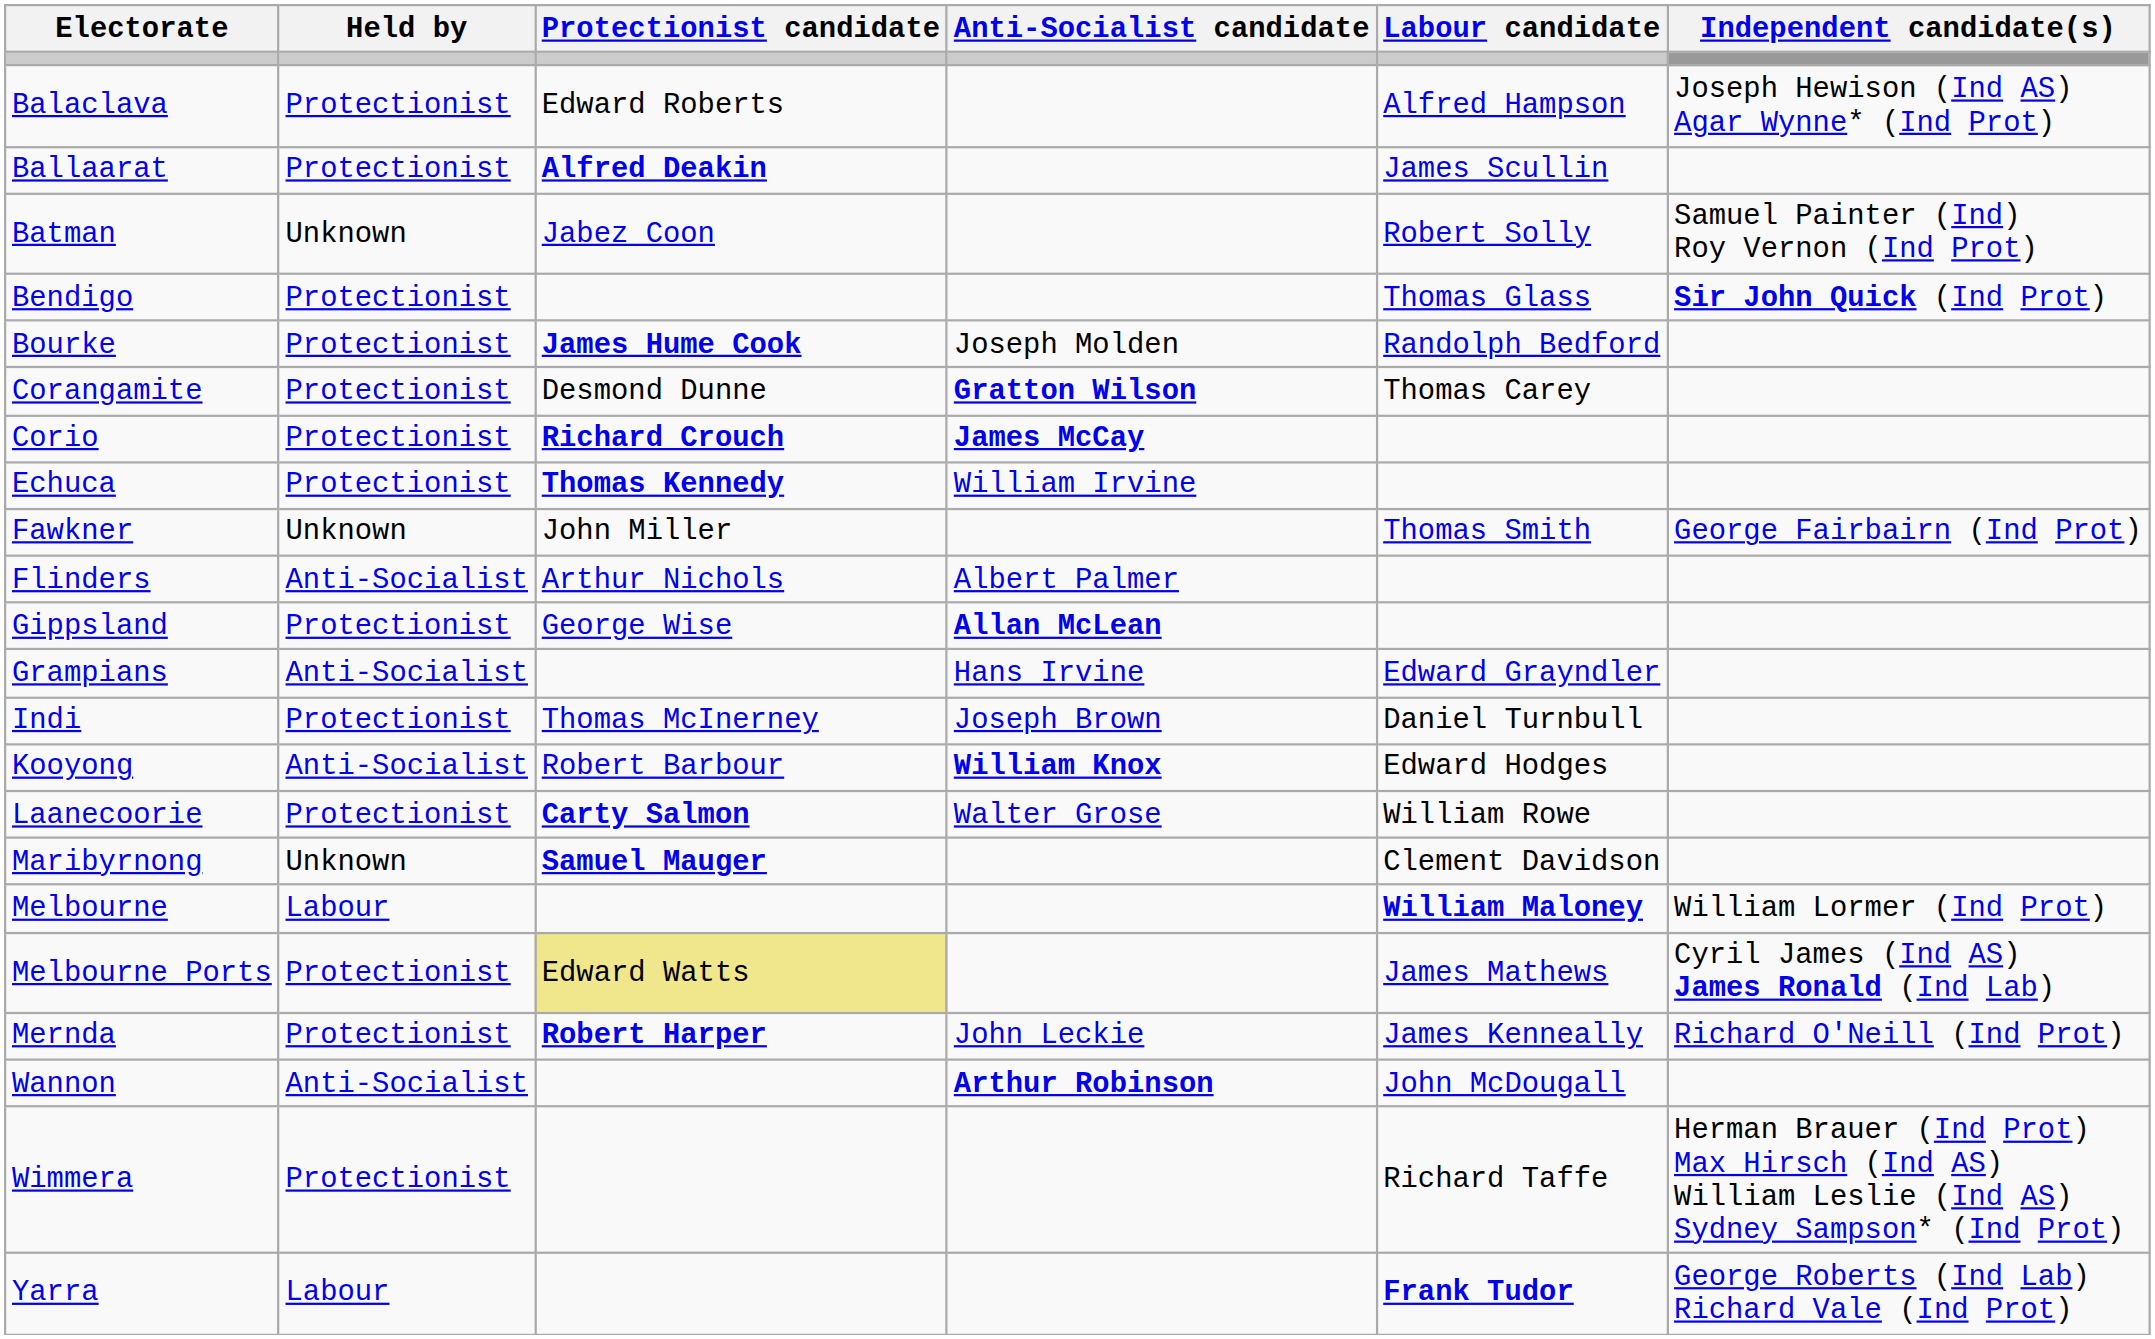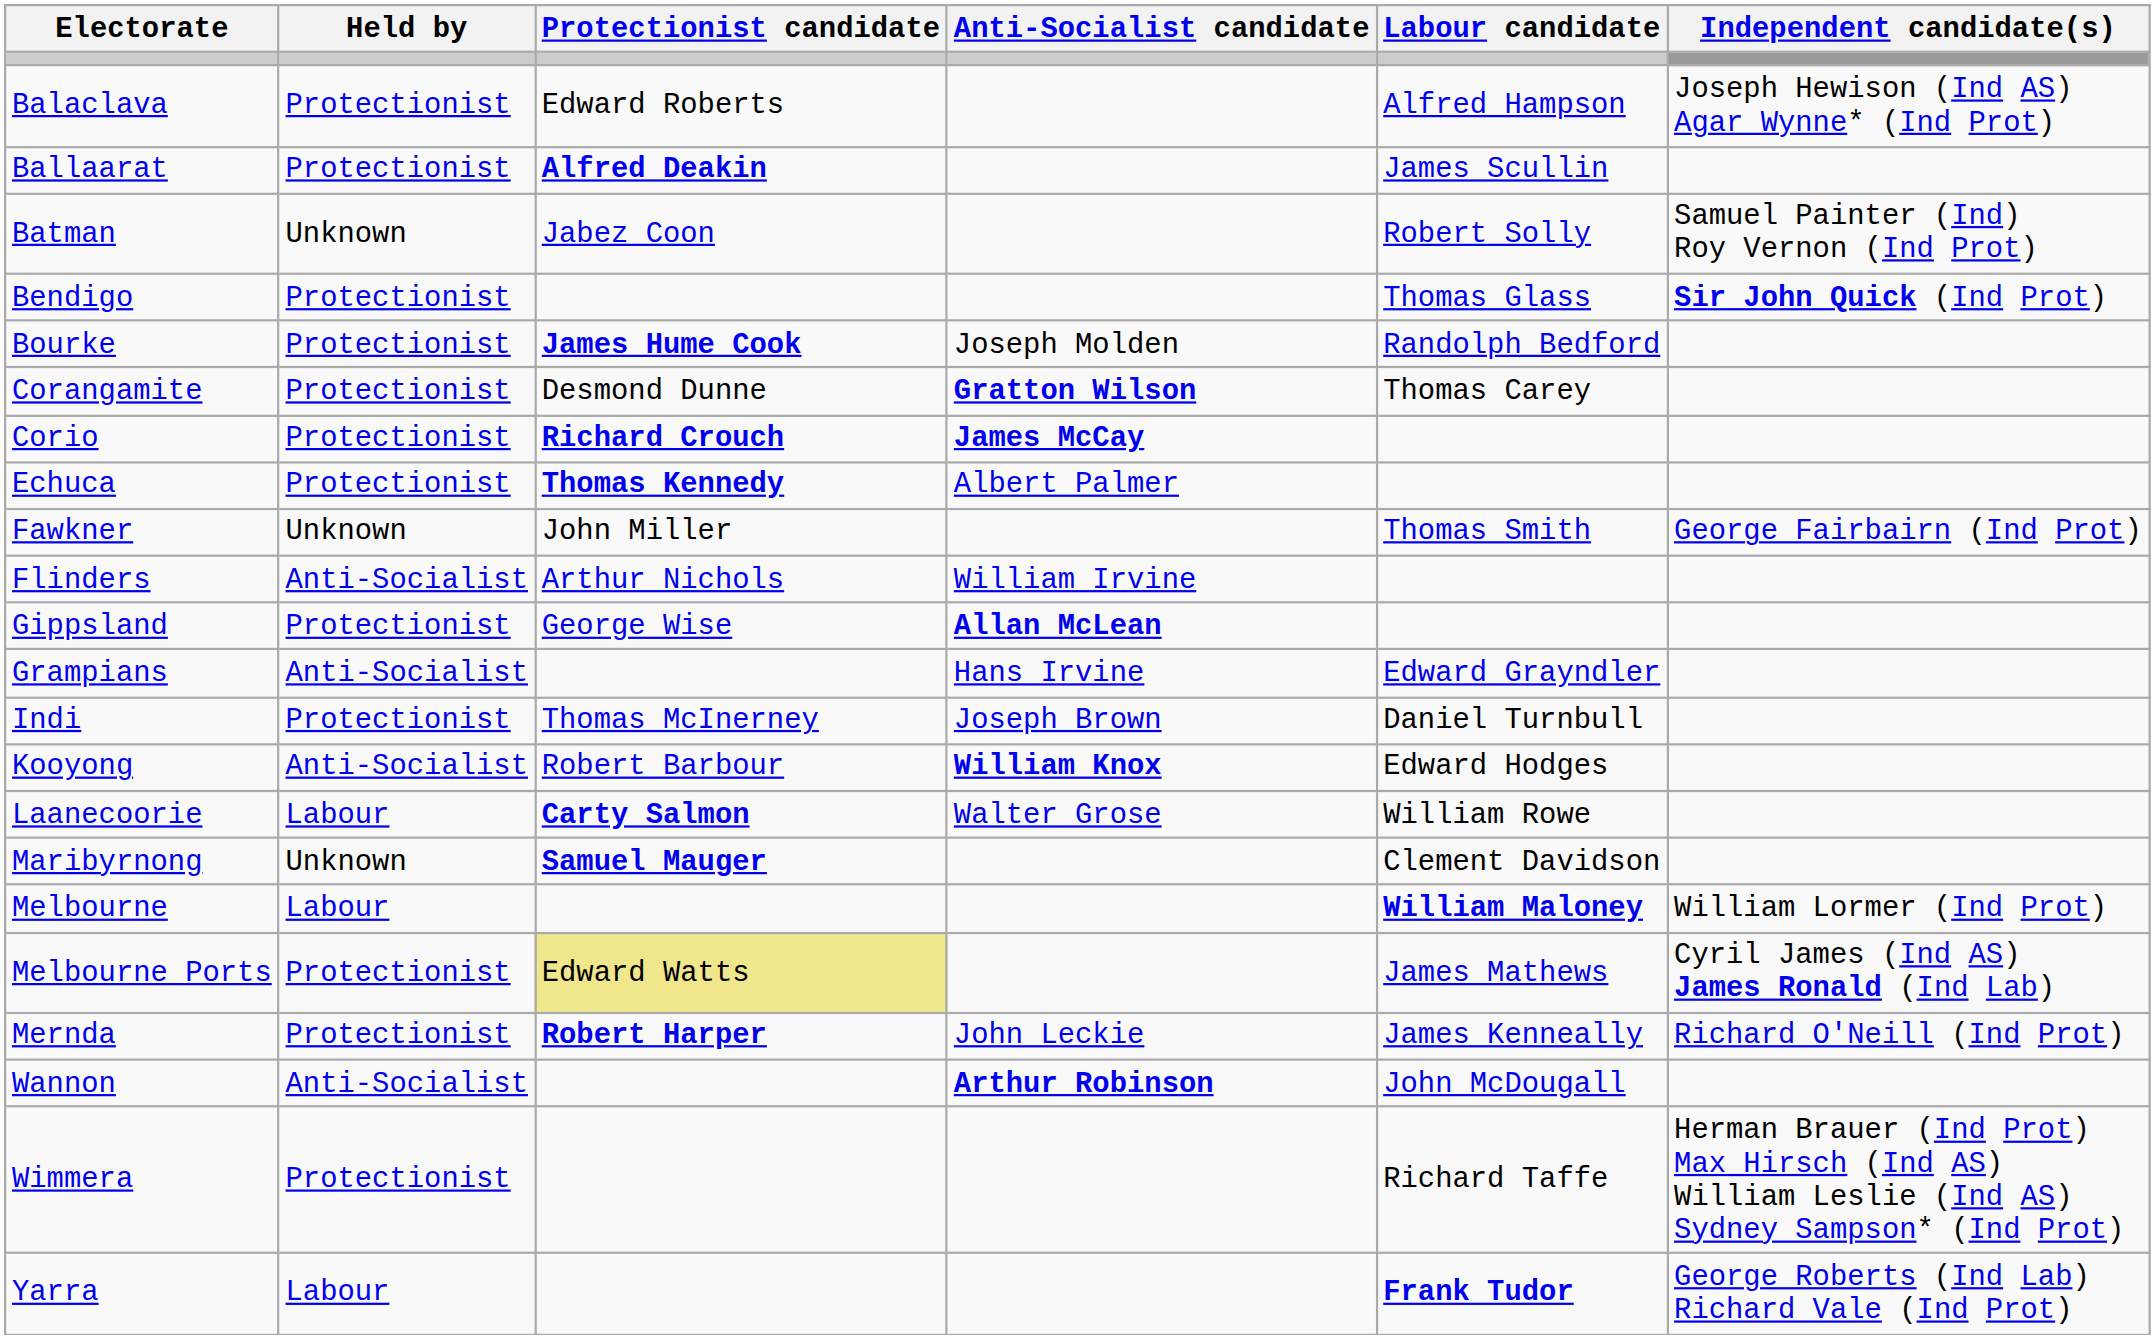 <table class="wikitable">
 <tr>
 <th>Electorate</th>
 <th>Held by</th>
 <th><a href='#'>Protectionist</a> candidate</th>
 <th><a href='#'>Anti-Socialist</a> candidate</th>
 <th><a href='#'>Labour</a> candidate</th>
 <th><a href='#'>Independent</a> candidate(s)</th>
 </tr>
 <tr bgcolor="#cccccc">
 <td></td>
 <td></td>
 <td></td>
 <td></td>
 <td></td>
 <td bgcolor="#999999"></td>
 </tr>
 <tr>
 <td><a href='#'>Balaclava</a></td>
 <td><a href='#'>Protectionist</a></td>
 <td>Edward Roberts</td>
 <td></td>
 <td><a href='#'>Alfred Hampson</a></td>
 <td>Joseph Hewison (<a href='#'>Ind</a> <a href='#'>AS</a>)<br><a href='#'>Agar Wynne</a>* (<a href='#'>Ind</a> <a href='#'>Prot</a>)</td>
 </tr>
 <tr>
 <td><a href='#'>Ballaarat</a></td>
 <td><a href='#'>Protectionist</a></td>
 <td><strong><a href='#'>Alfred Deakin</a></strong></td>
 <td></td>
 <td><a href='#'>James Scullin</a></td>
 <td></td>
 </tr>
 <tr>
 <td><a href='#'>Batman</a></td>
 <td>Unknown</td>
 <td><a href='#'>Jabez Coon</a></td>
 <td></td>
 <td><a href='#'>Robert Solly</a></td>
 <td>Samuel Painter (<a href='#'>Ind</a>)<br>Roy Vernon (<a href='#'>Ind</a> <a href='#'>Prot</a>)</td>
 </tr>
 <tr>
 <td><a href='#'>Bendigo</a></td>
 <td><a href='#'>Protectionist</a></td>
 <td></td>
 <td></td>
 <td><a href='#'>Thomas Glass</a></td>
 <td><strong><a href='#'>Sir John Quick</a></strong> (<a href='#'>Ind</a> <a href='#'>Prot</a>)</td>
 </tr>
 <tr>
 <td><a href='#'>Bourke</a></td>
 <td><a href='#'>Protectionist</a></td>
 <td><strong><a href='#'>James Hume Cook</a></strong></td>
 <td>Joseph Molden</td>
 <td><a href='#'>Randolph Bedford</a></td>
 <td></td>
 </tr>
 <tr>
 <td><a href='#'>Corangamite</a></td>
 <td><a href='#'>Protectionist</a></td>
 <td>Desmond Dunne</td>
 <td><strong><a href='#'>Gratton Wilson</a></strong></td>
 <td>Thomas Carey</td>
 <td></td>
 </tr>
 <tr>
 <td><a href='#'>Corio</a></td>
 <td><a href='#'>Protectionist</a></td>
 <td><strong><a href='#'>Richard Crouch</a></strong></td>
 <td><strong><a href='#'>James McCay</a></strong></td>
 <td></td>
 <td></td>
 </tr>
 <tr>
 <td><a href='#'>Echuca</a></td>
 <td><a href='#'>Protectionist</a></td>
 <td><strong><a href='#'>Thomas Kennedy</a></strong></td>
-<td><a href='#'>William Irvine</a></td>
+<td><a href='#'>Albert Palmer</a></td>
 <td></td>
 <td></td>
 </tr>
 <tr>
 <td><a href='#'>Fawkner</a></td>
 <td>Unknown</td>
 <td>John Miller</td>
 <td></td>
 <td><a href='#'>Thomas Smith</a></td>
 <td><a href='#'>George Fairbairn</a> (<a href='#'>Ind</a> <a href='#'>Prot</a>)</td>
 </tr>
 <tr>
 <td><a href='#'>Flinders</a></td>
 <td><a href='#'>Anti-Socialist</a></td>
 <td><a href='#'>Arthur Nichols</a></td>
-<td><a href='#'>Albert Palmer</a></td>
+<td><a href='#'>William Irvine</a></td>
 <td></td>
 <td></td>
 </tr>
 <tr>
 <td><a href='#'>Gippsland</a></td>
 <td><a href='#'>Protectionist</a></td>
 <td><a href='#'>George Wise</a></td>
 <td><strong><a href='#'>Allan McLean</a></strong></td>
 <td></td>
 <td></td>
 </tr>
 <tr>
 <td><a href='#'>Grampians</a></td>
 <td><a href='#'>Anti-Socialist</a></td>
 <td></td>
 <td><a href='#'>Hans Irvine</a></td>
 <td><a href='#'>Edward Grayndler</a></td>
 <td></td>
 </tr>
 <tr>
 <td><a href='#'>Indi</a></td>
 <td><a href='#'>Protectionist</a></td>
 <td><a href='#'>Thomas McInerney</a></td>
 <td><a href='#'>Joseph Brown</a></td>
 <td>Daniel Turnbull</td>
 <td></td>
 </tr>
 <tr>
 <td><a href='#'>Kooyong</a></td>
 <td><a href='#'>Anti-Socialist</a></td>
 <td><a href='#'>Robert Barbour</a></td>
 <td><strong><a href='#'>William Knox</a></strong></td>
 <td>Edward Hodges</td>
 <td></td>
 </tr>
 <tr>
 <td><a href='#'>Laanecoorie</a></td>
-<td><a href='#'>Protectionist</a></td>
+<td><a href='#'>Labour</a></td>
 <td><strong><a href='#'>Carty Salmon</a></strong></td>
 <td><a href='#'>Walter Grose</a></td>
 <td>William Rowe</td>
 <td></td>
 </tr>
 <tr>
 <td><a href='#'>Maribyrnong</a></td>
 <td>Unknown</td>
 <td><strong><a href='#'>Samuel Mauger</a></strong></td>
 <td></td>
 <td>Clement Davidson</td>
 <td></td>
 </tr>
 <tr>
 <td><a href='#'>Melbourne</a></td>
 <td><a href='#'>Labour</a></td>
 <td></td>
 <td></td>
 <td><strong><a href='#'>William Maloney</a></strong></td>
 <td>William Lormer (<a href='#'>Ind</a> <a href='#'>Prot</a>)</td>
 </tr>
 <tr>
 <td><a href='#'>Melbourne Ports</a></td>
 <td><a href='#'>Protectionist</a></td>
 <td style="background: khaki;">Edward Watts</td>
 <td></td>
 <td><a href='#'>James Mathews</a></td>
 <td>Cyril James (<a href='#'>Ind</a> <a href='#'>AS</a>)<br><strong><a href='#'>James Ronald</a></strong> (<a href='#'>Ind</a> <a href='#'>Lab</a>)</td>
 </tr>
 <tr>
 <td><a href='#'>Mernda</a></td>
 <td><a href='#'>Protectionist</a></td>
 <td><strong><a href='#'>Robert Harper</a></strong></td>
 <td><a href='#'>John Leckie</a></td>
 <td><a href='#'>James Kenneally</a></td>
 <td><a href='#'>Richard O'Neill</a> (<a href='#'>Ind</a> <a href='#'>Prot</a>)</td>
 </tr>
 <tr>
 <td><a href='#'>Wannon</a></td>
 <td><a href='#'>Anti-Socialist</a></td>
 <td></td>
 <td><strong><a href='#'>Arthur Robinson</a></strong></td>
 <td><a href='#'>John McDougall</a></td>
 <td></td>
 </tr>
 <tr>
 <td><a href='#'>Wimmera</a></td>
 <td><a href='#'>Protectionist</a></td>
 <td></td>
 <td></td>
 <td>Richard Taffe</td>
 <td>Herman Brauer (<a href='#'>Ind</a> <a href='#'>Prot</a>)<br><a href='#'>Max Hirsch</a> (<a href='#'>Ind</a> <a href='#'>AS</a>)<br>William Leslie (<a href='#'>Ind</a> <a href='#'>AS</a>)<br><a href='#'>Sydney Sampson</a>* (<a href='#'>Ind</a> <a href='#'>Prot</a>)</td>
 </tr>
 <tr>
 <td><a href='#'>Yarra</a></td>
 <td><a href='#'>Labour</a></td>
 <td></td>
 <td></td>
 <td><strong><a href='#'>Frank Tudor</a></strong></td>
 <td><a href='#'>George Roberts</a> (<a href='#'>Ind</a> <a href='#'>Lab</a>)<br><a href='#'>Richard Vale</a> (<a href='#'>Ind</a> <a href='#'>Prot</a>)</td>
 </tr>
 </table>
